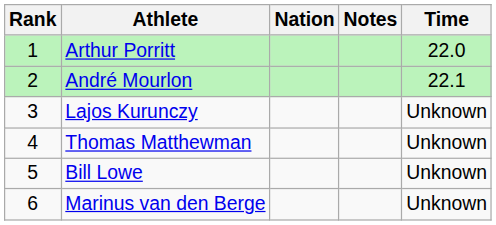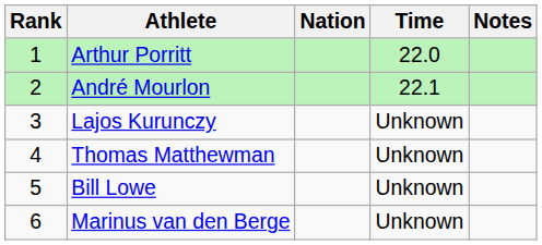 <table class="wikitable sortable" style="text-align:center">
 <tr>
 <th>Rank</th>
 <th>Athlete</th>
 <th>Nation</th>
+<th>Time</th>
 <th>Notes</th>
-<th>Time</th>
 </tr>
 <tr bgcolor=bbf3bb>
 <td>1</td>
 <td align="left"><a href='#'>Arthur Porritt</a></td>
 <td align="left"></td>
+<td>22.0</td>
 <td></td>
-<td>22.0</td>
 </tr>
 <tr bgcolor=bbf3bb>
 <td>2</td>
 <td align="left"><a href='#'>André Mourlon</a></td>
 <td align="left"></td>
+<td>22.1</td>
 <td></td>
-<td>22.1</td>
 </tr>
 <tr>
 <td>3</td>
 <td align="left"><a href='#'>Lajos Kurunczy</a></td>
 <td align="left"></td>
+<td data-sort-value=30.0>Unknown</td>
 <td></td>
-<td data-sort-value=30.0>Unknown</td>
 </tr>
 <tr>
 <td>4</td>
 <td align="left"><a href='#'>Thomas Matthewman</a></td>
 <td align="left"></td>
+<td data-sort-value=30.0>Unknown</td>
 <td></td>
-<td data-sort-value=30.0>Unknown</td>
 </tr>
 <tr>
 <td>5</td>
 <td align="left"><a href='#'>Bill Lowe</a></td>
 <td align="left"></td>
+<td data-sort-value=30.0>Unknown</td>
 <td></td>
-<td data-sort-value=30.0>Unknown</td>
 </tr>
 <tr>
 <td>6</td>
 <td align="left"><a href='#'>Marinus van den Berge</a></td>
 <td align="left"></td>
+<td data-sort-value=30.0>Unknown</td>
 <td></td>
-<td data-sort-value=30.0>Unknown</td>
 </tr>
 </table>
